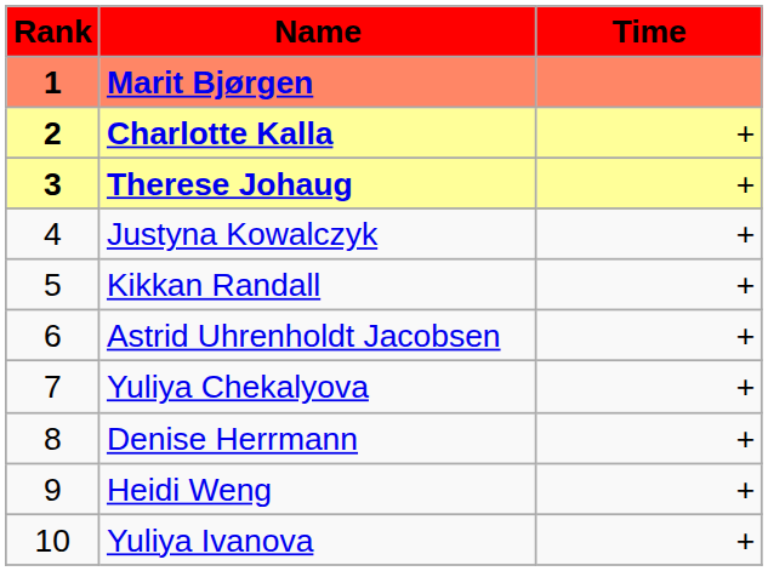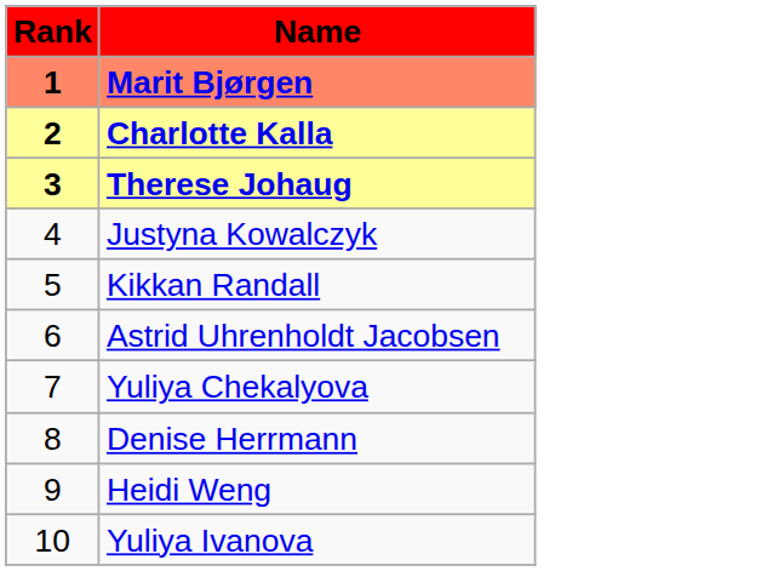 <table class="wikitable" style="font-size:95%">
 <tr>
 <th scope="col" style="background:red;" bgcolor="red">Rank</th>
 <th scope="col" style="background:red;" bgcolor="red" width="200" "width:16em">Name</th>
-<th scope="col" style="background:red;" bgcolor="red" width="100" "width:6em">Time</th>
 </tr>
 <tr>
 <td align="center" style="background:#FF8666;" rowspan="1"><strong>1</strong></td>
 <td style="background:#FF8666;" rowspan="1"><strong> <a href='#'>Marit Bjørgen</a></strong></td>
-<td style="background:#FF8666; text-align:right;"></td>
 </tr>
 <tr>
 <td align="center" style="background:#FFFF99;" rowspan="1"><strong>2</strong></td>
 <td style="background:#FFFF99;" rowspan="1"><strong> <a href='#'>Charlotte Kalla</a></strong></td>
-<td style="background:#FFFF99; text-align:right;">+ </td>
 </tr>
 <tr>
 <td align="center" style="background:#FFFF99;" rowspan="1"><strong>3</strong></td>
 <td style="background:#FFFF99;" rowspan="1"><strong> <a href='#'>Therese Johaug</a></strong></td>
-<td style="background:#FFFF99; text-align:right;">+ </td>
 </tr>
 <tr>
 <td align="center">4</td>
 <td> <a href='#'>Justyna Kowalczyk</a></td>
-<td style="text-align:right;">+ </td>
 </tr>
 <tr>
 <td align="center">5</td>
 <td> <a href='#'>Kikkan Randall</a></td>
-<td style="text-align:right;">+ </td>
 </tr>
 <tr>
 <td align="center">6</td>
 <td> <a href='#'>Astrid Uhrenholdt Jacobsen</a></td>
-<td style="text-align:right;">+ </td>
 </tr>
 <tr>
 <td align="center">7</td>
 <td> <a href='#'>Yuliya Chekalyova</a></td>
-<td style="text-align:right;">+ </td>
 </tr>
 <tr>
 <td align="center">8</td>
 <td> <a href='#'>Denise Herrmann</a></td>
-<td style="text-align:right;">+ </td>
 </tr>
 <tr>
 <td align="center">9</td>
 <td> <a href='#'>Heidi Weng</a></td>
-<td style="text-align:right;">+ </td>
 </tr>
 <tr>
 <td align="center">10</td>
 <td> <a href='#'>Yuliya Ivanova</a></td>
-<td style="text-align:right;">+ </td>
 </tr>
 </table>
